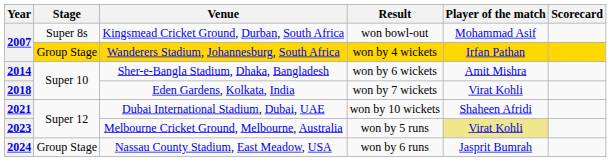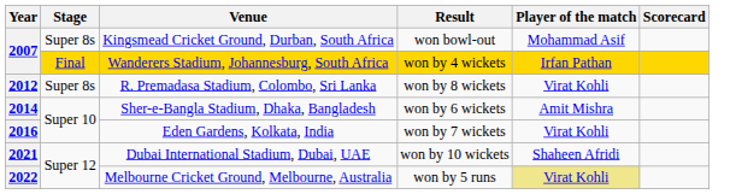 <table class="wikitable sortable" " style="text-align:center">
 <tr>
 <th>Year</th>
 <th>Stage</th>
 <th>Venue</th>
 <th>Result</th>
 <th>Player of the match</th>
 <th>Scorecard</th>
 </tr>
 <tr>
 <th rowspan=2><a href='#'>2007</a></th>
 <td>Super 8s</td>
 <td><a href='#'>Kingsmead Cricket Ground</a>, <a href='#'>Durban</a>, <a href='#'>South Africa</a></td>
 <td> won bowl-out</td>
 <td> <a href='#'>Mohammad Asif</a></td>
 <td></td>
 </tr>
 <tr bgcolor=gold>
-<td>Group Stage</td>
+<td><a href='#'>Final</a></td>
 <td><a href='#'>Wanderers Stadium</a>, <a href='#'>Johannesburg</a>, <a href='#'>South Africa</a></td>
 <td> won by 4 wickets</td>
 <td> <a href='#'>Irfan Pathan</a></td>
+<td></td>
+</tr>
+<tr>
+<th><a href='#'>2012</a></th>
+<td>Super 8s</td>
+<td><a href='#'>R. Premadasa Stadium</a>, <a href='#'>Colombo</a>, <a href='#'>Sri Lanka</a></td>
+<td> won by 8 wickets</td>
+<td> <a href='#'>Virat Kohli</a></td>
 <td></td>
 </tr>
 <tr>
 <th><a href='#'>2014</a></th>
 <td rowspan="2">Super 10</td>
 <td><a href='#'>Sher-e-Bangla Stadium</a>, <a href='#'>Dhaka</a>, <a href='#'>Bangladesh</a></td>
 <td> won by 6 wickets</td>
 <td> <a href='#'>Amit Mishra</a></td>
 <td></td>
 </tr>
 <tr>
-<th><a href='#'>2018</a></th>
+<th><a href='#'>2016</a></th>
 <td><a href='#'>Eden Gardens</a>, <a href='#'>Kolkata</a>, <a href='#'>India</a></td>
 <td> won by 7 wickets</td>
 <td> <a href='#'>Virat Kohli</a></td>
 <td></td>
 </tr>
 <tr>
 <th><a href='#'>2021</a></th>
 <td rowspan="2">Super 12</td>
 <td><a href='#'>Dubai International Stadium</a>, <a href='#'>Dubai</a>, <a href='#'>UAE</a></td>
 <td> won by 10 wickets</td>
 <td> <a href='#'>Shaheen Afridi</a></td>
 <td></td>
 </tr>
 <tr>
-<th><a href='#'>2023</a></th>
+<th><a href='#'>2022</a></th>
 <td><a href='#'>Melbourne Cricket Ground</a>, <a href='#'>Melbourne</a>, <a href='#'>Australia</a></td>
 <td> won by 5 runs</td>
 <td style="background: khaki;"> <a href='#'>Virat Kohli</a></td>
 <td></td>
 </tr>
-<tr>
-<th><a href='#'>2024</a></th>
-<td>Group Stage</td>
-<td><a href='#'>Nassau County Stadium</a>, <a href='#'>East Meadow</a>, <a href='#'>USA</a></td>
-<td> won by 6 runs</td>
-<td> <a href='#'>Jasprit Bumrah</a></td>
-<td></td>
-</tr>
 </table>
